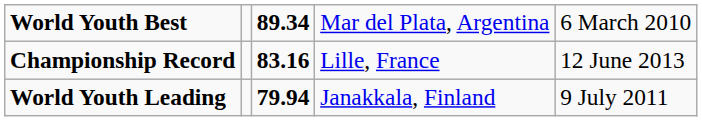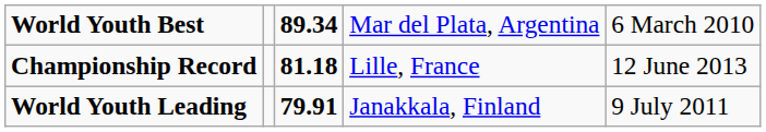 <table class="wikitable">
 <tr>
 <td><strong>World Youth Best</strong></td>
 <td></td>
 <td><strong>89.34</strong></td>
 <td><a href='#'>Mar del Plata</a>, <a href='#'>Argentina</a></td>
 <td>6 March 2010</td>
 </tr>
 <tr>
 <td><strong>Championship Record</strong></td>
 <td></td>
-<td><strong>83.16 </strong></td>
+<td><strong>81.18 </strong></td>
 <td><a href='#'>Lille</a>, <a href='#'>France</a></td>
 <td>12 June 2013</td>
 </tr>
 <tr>
 <td><strong>World Youth Leading</strong></td>
 <td></td>
-<td><strong>79.94</strong></td>
+<td><strong>79.91</strong></td>
 <td><a href='#'>Janakkala</a>, <a href='#'>Finland</a></td>
 <td>9 July 2011</td>
 </tr>
 </table>
